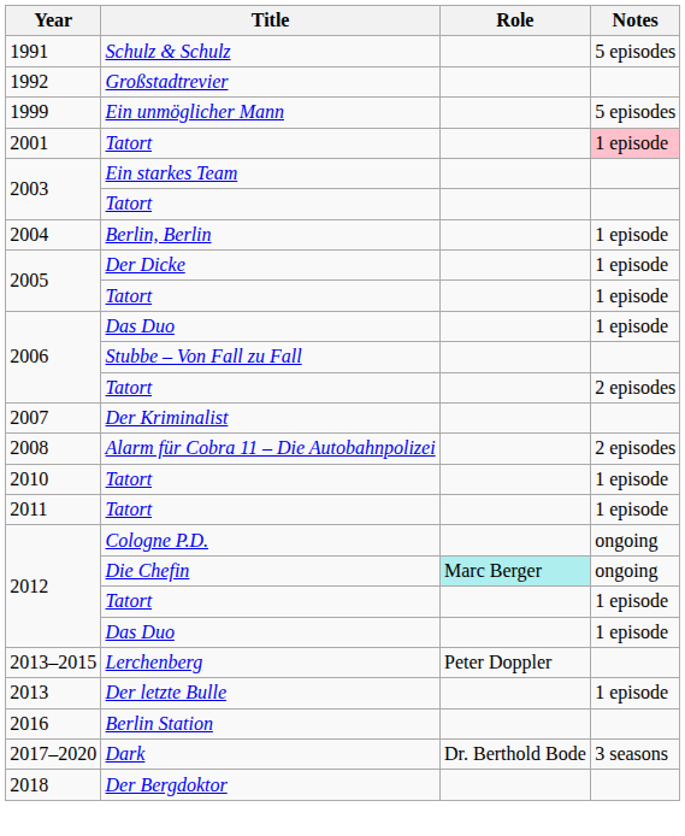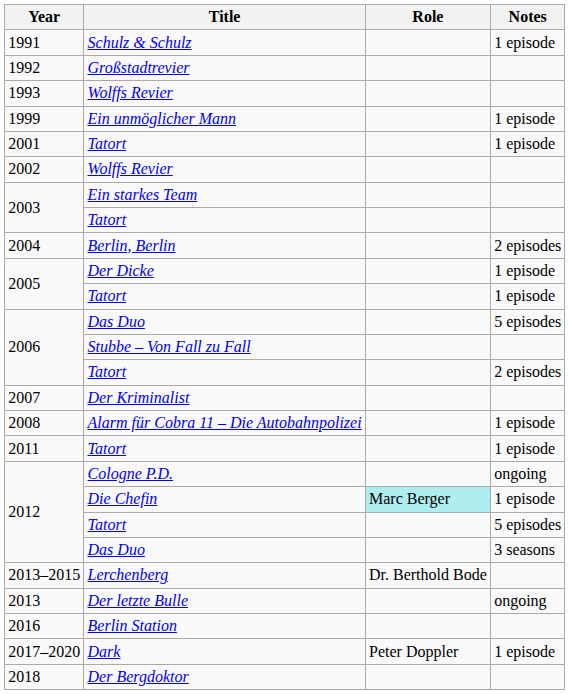 <table class="wikitable sortable">
 <tr>
 <th>Year</th>
 <th>Title</th>
 <th>Role</th>
 <th class="unsortable">Notes</th>
 </tr>
 <tr>
 <td>1991</td>
 <td><em><a href='#'>Schulz & Schulz</a></em></td>
 <td></td>
-<td>5 episodes</td>
+<td>1 episode</td>
 </tr>
 <tr>
 <td>1992</td>
 <td><em><a href='#'>Großstadtrevier</a></em></td>
 <td></td>
 <td></td>
 </tr>
 <tr>
+<td>1993</td>
+<td><em><a href='#'>Wolffs Revier</a></em></td>
+<td></td>
+<td></td>
+</tr>
+<tr>
 <td>1999</td>
 <td><em><a href='#'>Ein unmöglicher Mann</a></em></td>
 <td></td>
-<td>5 episodes</td>
+<td>1 episode</td>
 </tr>
 <tr>
 <td>2001</td>
 <td><em><a href='#'>Tatort</a></em></td>
 <td></td>
-<td style="background: pink;">1 episode</td>
+<td>1 episode</td>
+</tr>
+<tr>
+<td>2002</td>
+<td><em><a href='#'>Wolffs Revier</a></em></td>
+<td></td>
+<td></td>
 </tr>
 <tr>
 <td rowspan=2>2003</td>
 <td><em><a href='#'>Ein starkes Team</a></em></td>
 <td></td>
 <td></td>
 </tr>
 <tr>
 <td><em><a href='#'>Tatort</a></em></td>
 <td></td>
 <td></td>
 </tr>
 <tr>
 <td>2004</td>
 <td><em><a href='#'>Berlin, Berlin</a></em></td>
 <td></td>
-<td>1 episode</td>
+<td>2 episodes</td>
 </tr>
 <tr>
 <td rowspan=2>2005</td>
 <td><em><a href='#'>Der Dicke</a></em></td>
 <td></td>
 <td>1 episode</td>
 </tr>
 <tr>
 <td><em><a href='#'>Tatort</a></em></td>
 <td></td>
 <td>1 episode</td>
 </tr>
 <tr>
 <td rowspan=3>2006</td>
 <td><em><a href='#'>Das Duo</a></em></td>
 <td></td>
-<td>1 episode</td>
+<td>5 episodes</td>
 </tr>
 <tr>
 <td><em><a href='#'>Stubbe – Von Fall zu Fall</a></em></td>
 <td></td>
 <td></td>
 </tr>
 <tr>
 <td><em><a href='#'>Tatort</a></em></td>
 <td></td>
 <td>2 episodes</td>
 </tr>
 <tr>
 <td>2007</td>
 <td><em><a href='#'>Der Kriminalist</a></em></td>
 <td></td>
 <td></td>
 </tr>
 <tr>
 <td>2008</td>
 <td><em><a href='#'>Alarm für Cobra 11 – Die Autobahnpolizei</a></em></td>
 <td></td>
-<td>2 episodes</td>
-</tr>
-<tr>
-<td>2010</td>
-<td><em><a href='#'>Tatort</a></em></td>
-<td></td>
 <td>1 episode</td>
 </tr>
 <tr>
 <td>2011</td>
 <td><em><a href='#'>Tatort</a></em></td>
 <td></td>
 <td>1 episode</td>
 </tr>
 <tr>
 <td rowspan=4>2012</td>
 <td><em><a href='#'>Cologne P.D.</a></em></td>
 <td></td>
 <td>ongoing</td>
 </tr>
 <tr>
 <td><em><a href='#'>Die Chefin</a></em></td>
 <td style="background: paleturquoise;">Marc Berger</td>
-<td>ongoing</td>
+<td>1 episode</td>
 </tr>
 <tr>
 <td><em><a href='#'>Tatort</a></em></td>
 <td></td>
-<td>1 episode</td>
+<td>5 episodes</td>
 </tr>
 <tr>
 <td><em><a href='#'>Das Duo</a></em></td>
 <td></td>
-<td>1 episode</td>
+<td>3 seasons</td>
 </tr>
 <tr>
 <td>2013–2015</td>
 <td><em><a href='#'>Lerchenberg</a></em></td>
-<td>Peter Doppler</td>
+<td>Dr. Berthold Bode</td>
 <td></td>
 </tr>
 <tr>
 <td>2013</td>
 <td><em><a href='#'>Der letzte Bulle</a></em></td>
 <td></td>
-<td>1 episode</td>
+<td>ongoing</td>
 </tr>
 <tr>
 <td>2016</td>
 <td><em><a href='#'>Berlin Station</a></em></td>
 <td></td>
 <td></td>
 </tr>
 <tr>
 <td>2017–2020</td>
 <td><em><a href='#'>Dark</a></em></td>
-<td>Dr. Berthold Bode</td>
-<td>3 seasons</td>
+<td>Peter Doppler</td>
+<td>1 episode</td>
 </tr>
 <tr>
 <td>2018</td>
 <td><em><a href='#'>Der Bergdoktor</a></em></td>
 <td></td>
 <td></td>
 </tr>
 </table>
